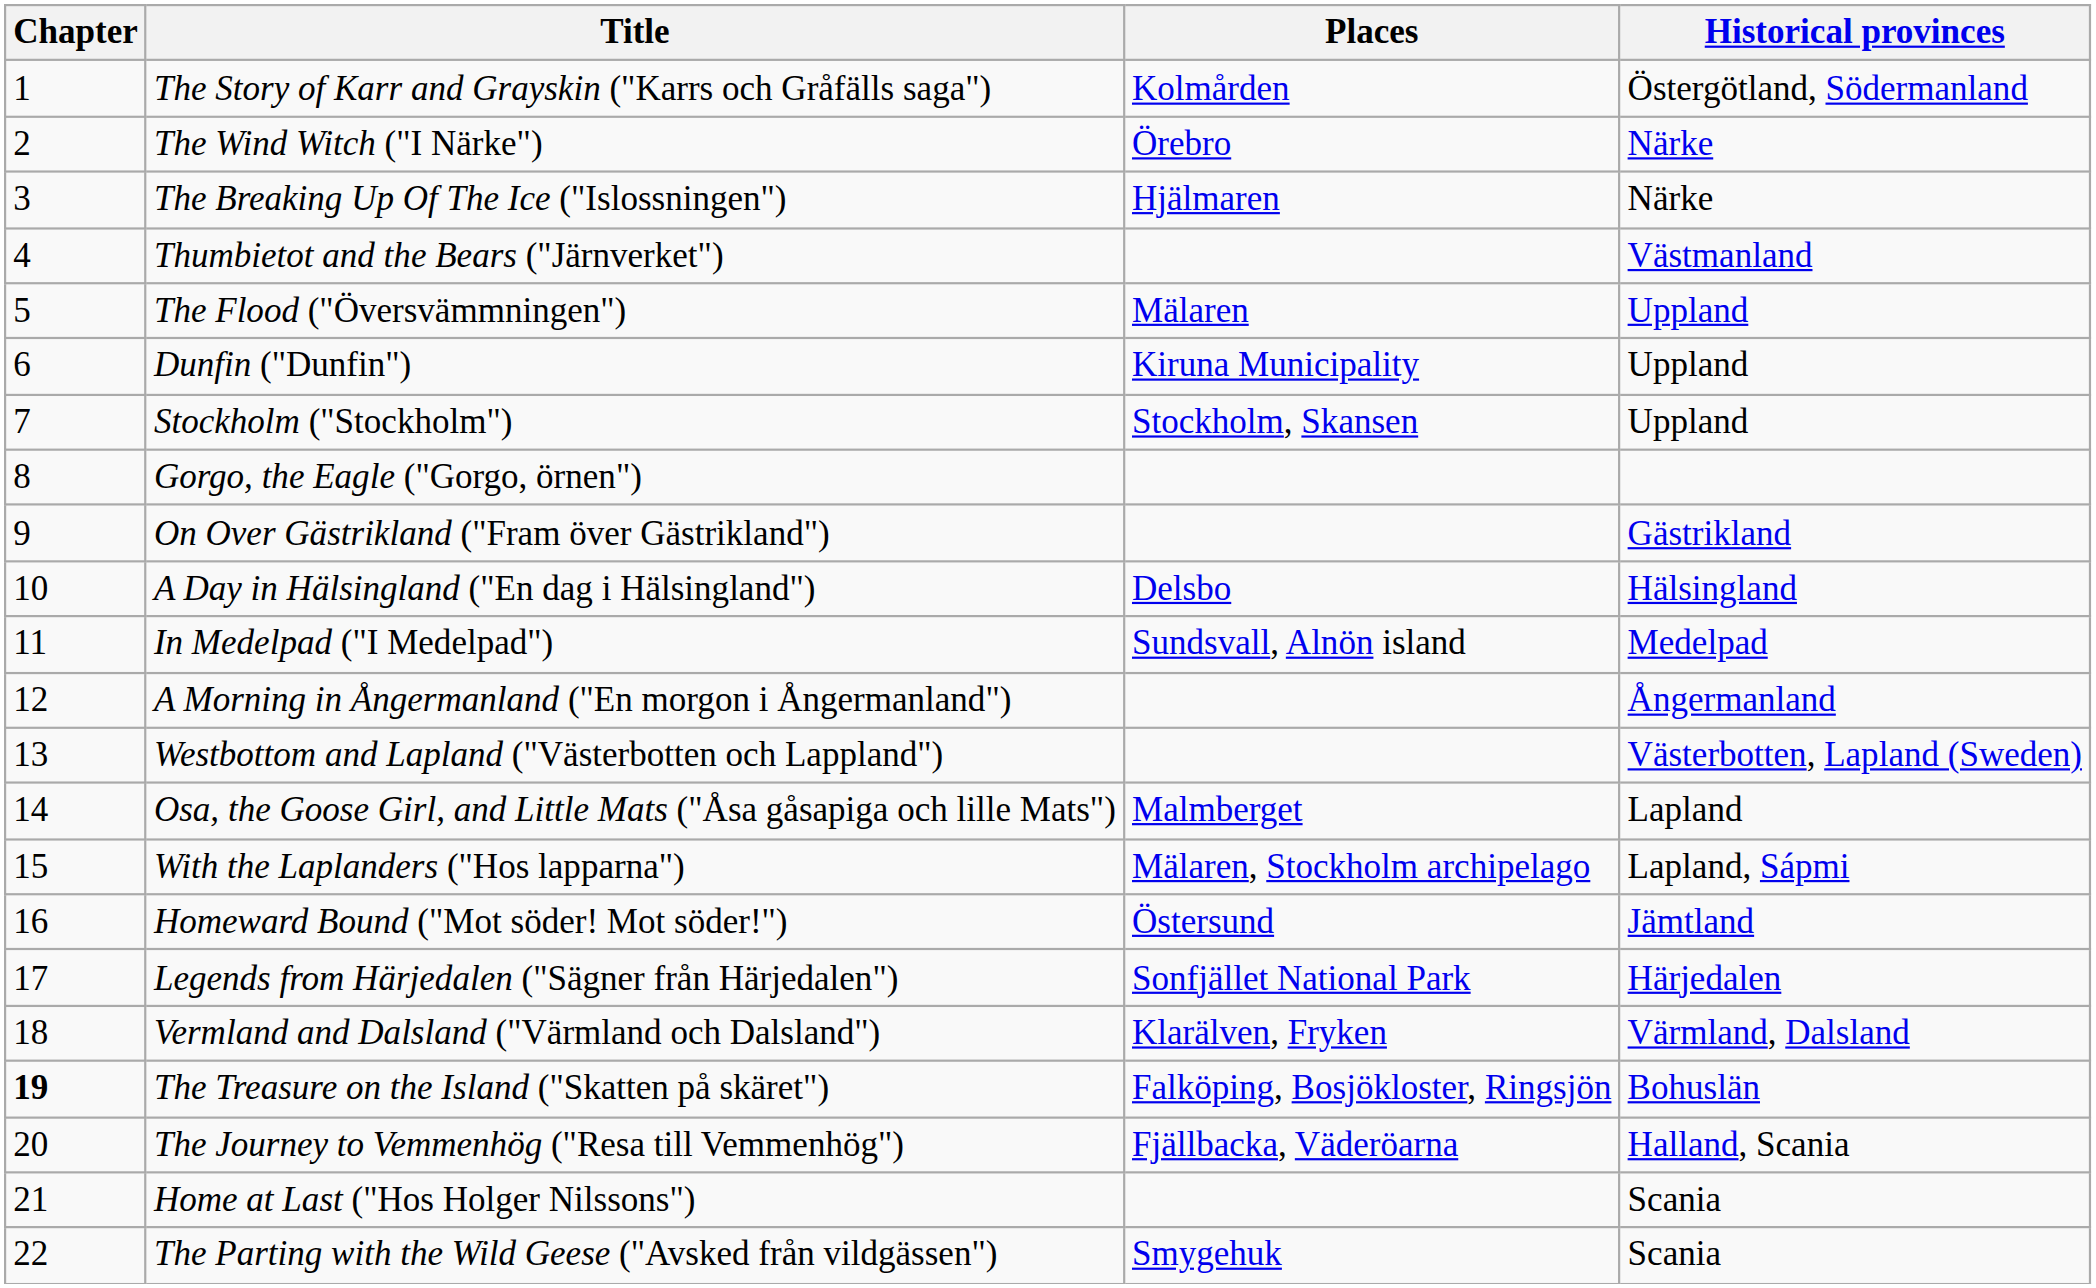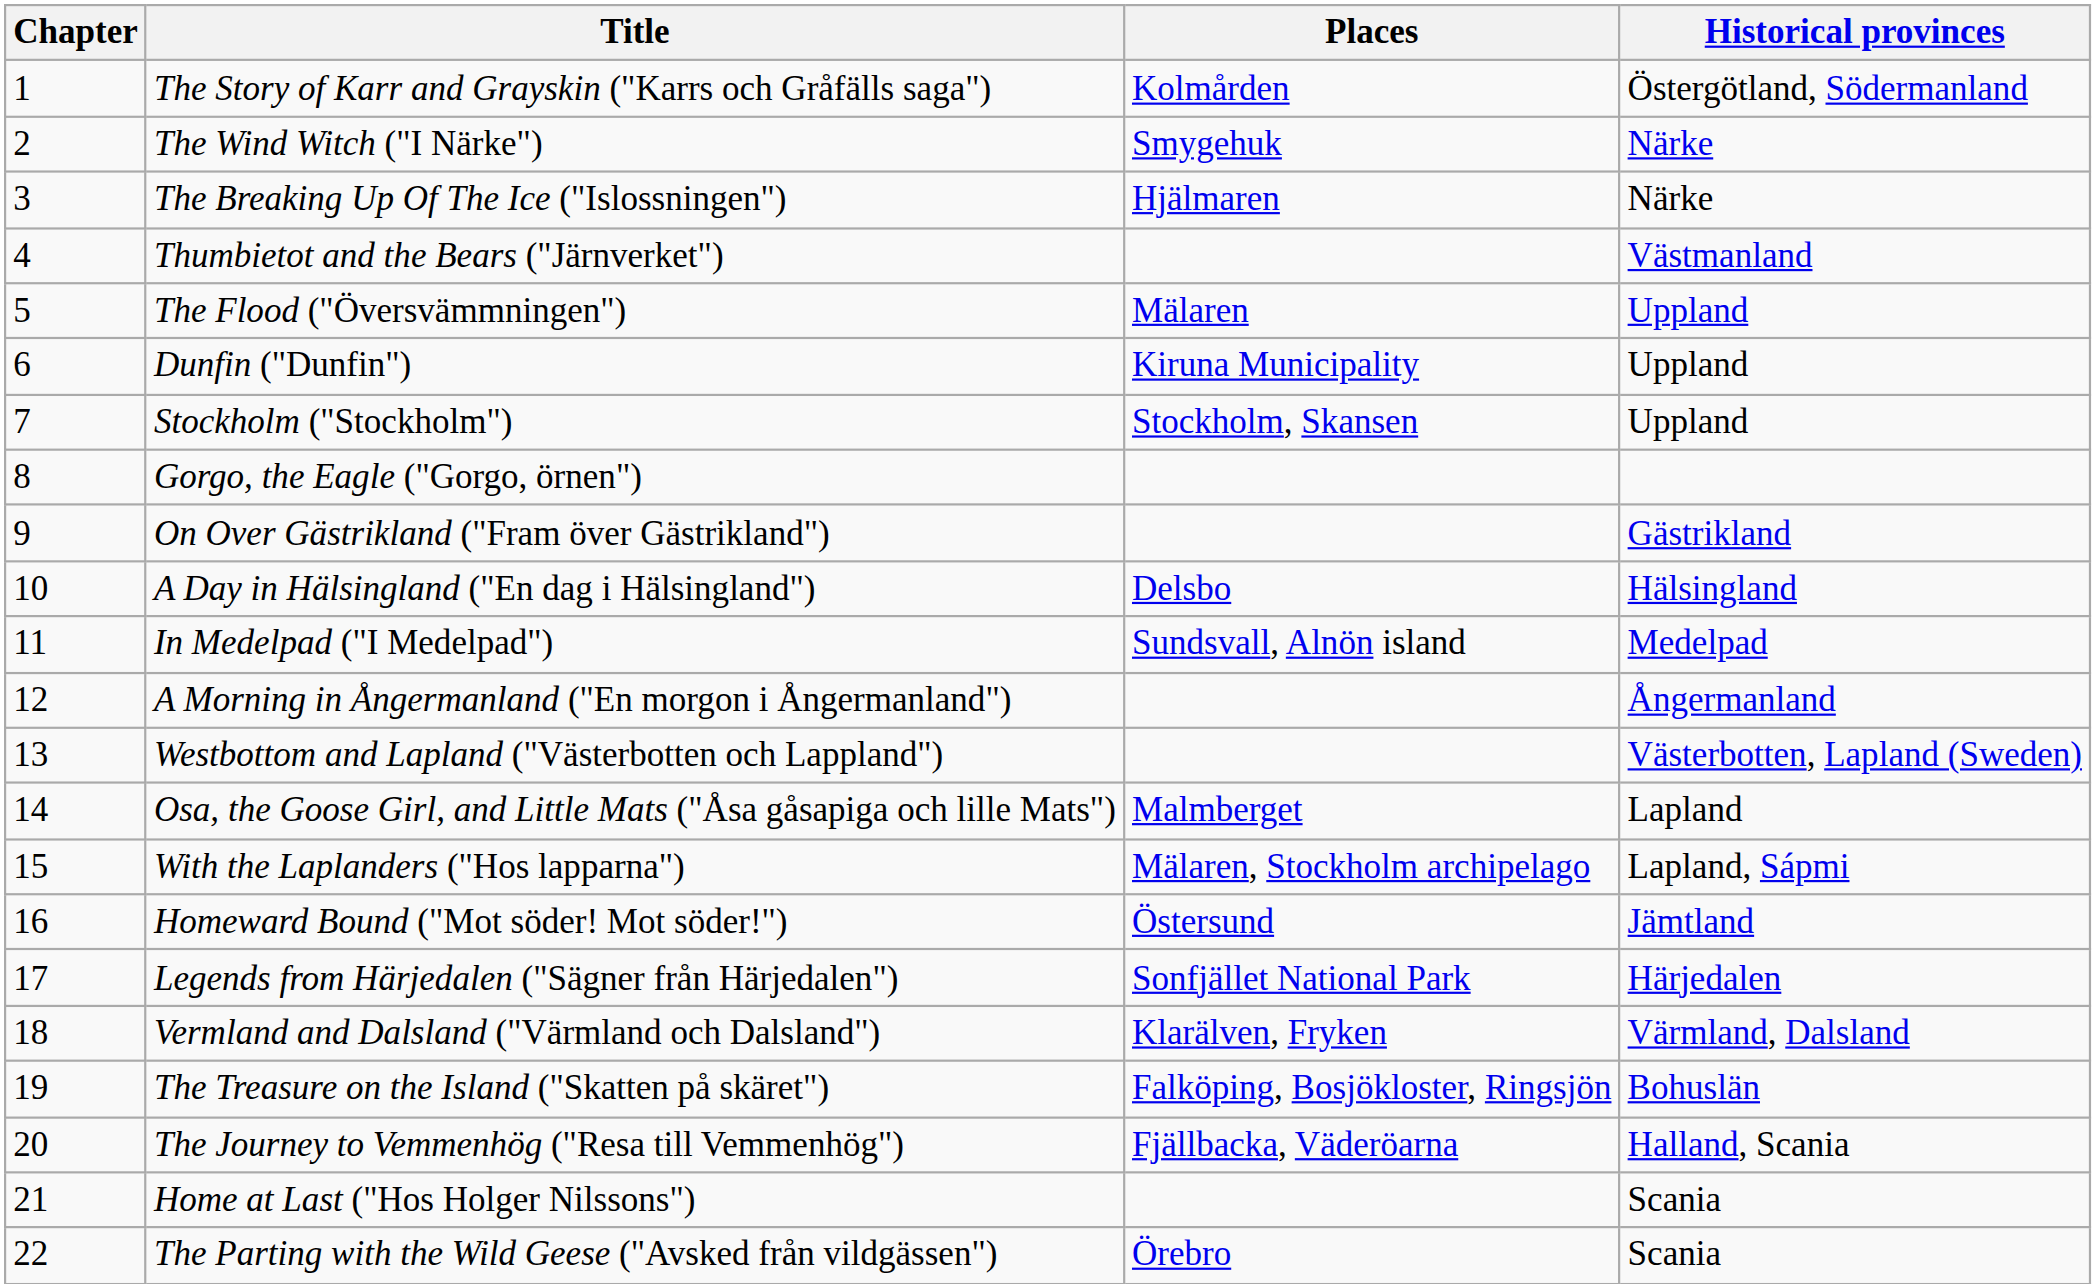 <table class="wikitable">
 <tr>
 <th>Chapter</th>
 <th>Title</th>
 <th>Places</th>
 <th><a href='#'>Historical provinces</a></th>
 </tr>
 <tr>
 <td>1</td>
 <td><em>The Story of Karr and Grayskin</em> ("Karrs och Gråfälls saga")</td>
 <td><a href='#'>Kolmården</a></td>
 <td>Östergötland, <a href='#'>Södermanland</a></td>
 </tr>
 <tr>
 <td>2</td>
 <td><em>The Wind Witch</em> ("I Närke")</td>
-<td><a href='#'>Örebro</a></td>
+<td><a href='#'>Smygehuk</a></td>
 <td><a href='#'>Närke</a></td>
 </tr>
 <tr>
 <td>3</td>
 <td><em>The Breaking Up Of The Ice</em> ("Islossningen")</td>
 <td><a href='#'>Hjälmaren</a></td>
 <td>Närke</td>
 </tr>
 <tr>
 <td>4</td>
 <td><em>Thumbietot and the Bears</em> ("Järnverket")</td>
 <td> </td>
 <td><a href='#'>Västmanland</a></td>
 </tr>
 <tr>
 <td>5</td>
 <td><em>The Flood</em> ("Översvämmningen")</td>
 <td><a href='#'>Mälaren</a></td>
 <td><a href='#'>Uppland</a></td>
 </tr>
 <tr>
 <td>6</td>
 <td><em>Dunfin</em> ("Dunfin")</td>
 <td><a href='#'>Kiruna Municipality</a></td>
 <td>Uppland</td>
 </tr>
 <tr>
 <td>7</td>
 <td><em>Stockholm</em> ("Stockholm")</td>
 <td><a href='#'>Stockholm</a>, <a href='#'>Skansen</a></td>
 <td>Uppland</td>
 </tr>
 <tr>
 <td>8</td>
 <td><em>Gorgo, the Eagle</em> ("Gorgo, örnen")</td>
 <td> </td>
 <td> </td>
 </tr>
 <tr>
 <td>9</td>
 <td><em>On Over Gästrikland</em> ("Fram över Gästrikland")</td>
 <td> </td>
 <td><a href='#'>Gästrikland</a></td>
 </tr>
 <tr>
 <td>10</td>
 <td><em>A Day in Hälsingland</em> ("En dag i Hälsingland")</td>
 <td><a href='#'>Delsbo</a></td>
 <td><a href='#'>Hälsingland</a></td>
 </tr>
 <tr>
 <td>11</td>
 <td><em>In Medelpad</em> ("I Medelpad")</td>
 <td><a href='#'>Sundsvall</a>, <a href='#'>Alnön</a> island</td>
 <td><a href='#'>Medelpad</a></td>
 </tr>
 <tr>
 <td>12</td>
 <td><em>A Morning in Ångermanland</em> ("En morgon i Ångermanland")</td>
 <td> </td>
 <td><a href='#'>Ångermanland</a></td>
 </tr>
 <tr>
 <td>13</td>
 <td><em>Westbottom and Lapland</em> ("Västerbotten och Lappland")</td>
 <td> </td>
 <td><a href='#'>Västerbotten</a>, <a href='#'>Lapland (Sweden)</a></td>
 </tr>
 <tr>
 <td>14</td>
 <td><em>Osa, the Goose Girl, and Little Mats</em> ("Åsa gåsapiga och lille Mats")</td>
 <td><a href='#'>Malmberget</a></td>
 <td>Lapland</td>
 </tr>
 <tr>
 <td>15</td>
 <td><em>With the Laplanders</em> ("Hos lapparna")</td>
 <td><a href='#'>Mälaren</a>, <a href='#'>Stockholm archipelago</a></td>
 <td>Lapland, <a href='#'>Sápmi</a></td>
 </tr>
 <tr>
 <td>16</td>
 <td><em>Homeward Bound</em> ("Mot söder! Mot söder!")</td>
 <td><a href='#'>Östersund</a></td>
 <td><a href='#'>Jämtland</a></td>
 </tr>
 <tr>
 <td>17</td>
 <td><em>Legends from Härjedalen</em> ("Sägner från Härjedalen")</td>
 <td><a href='#'>Sonfjället National Park</a></td>
 <td><a href='#'>Härjedalen</a></td>
 </tr>
 <tr>
 <td>18</td>
 <td><em>Vermland and Dalsland</em> ("Värmland och Dalsland")</td>
 <td><a href='#'>Klarälven</a>, <a href='#'>Fryken</a></td>
 <td><a href='#'>Värmland</a>, <a href='#'>Dalsland</a></td>
 </tr>
 <tr>
-<td><strong>19</strong></td>
+<td>19</td>
 <td><em>The Treasure on the Island</em> ("Skatten på skäret")</td>
 <td><a href='#'>Falköping</a>, <a href='#'>Bosjökloster</a>, <a href='#'>Ringsjön</a></td>
 <td><a href='#'>Bohuslän</a></td>
 </tr>
 <tr>
 <td>20</td>
 <td><em>The Journey to Vemmenhög</em> ("Resa till Vemmenhög")</td>
 <td><a href='#'>Fjällbacka</a>, <a href='#'>Väderöarna</a></td>
 <td><a href='#'>Halland</a>, Scania</td>
 </tr>
 <tr>
 <td>21</td>
 <td><em>Home at Last</em> ("Hos Holger Nilssons")</td>
 <td> </td>
 <td>Scania</td>
 </tr>
 <tr>
 <td>22</td>
 <td><em>The Parting with the Wild Geese</em> ("Avsked från vildgässen")</td>
-<td><a href='#'>Smygehuk</a></td>
+<td><a href='#'>Örebro</a></td>
 <td>Scania</td>
 </tr>
 </table>
